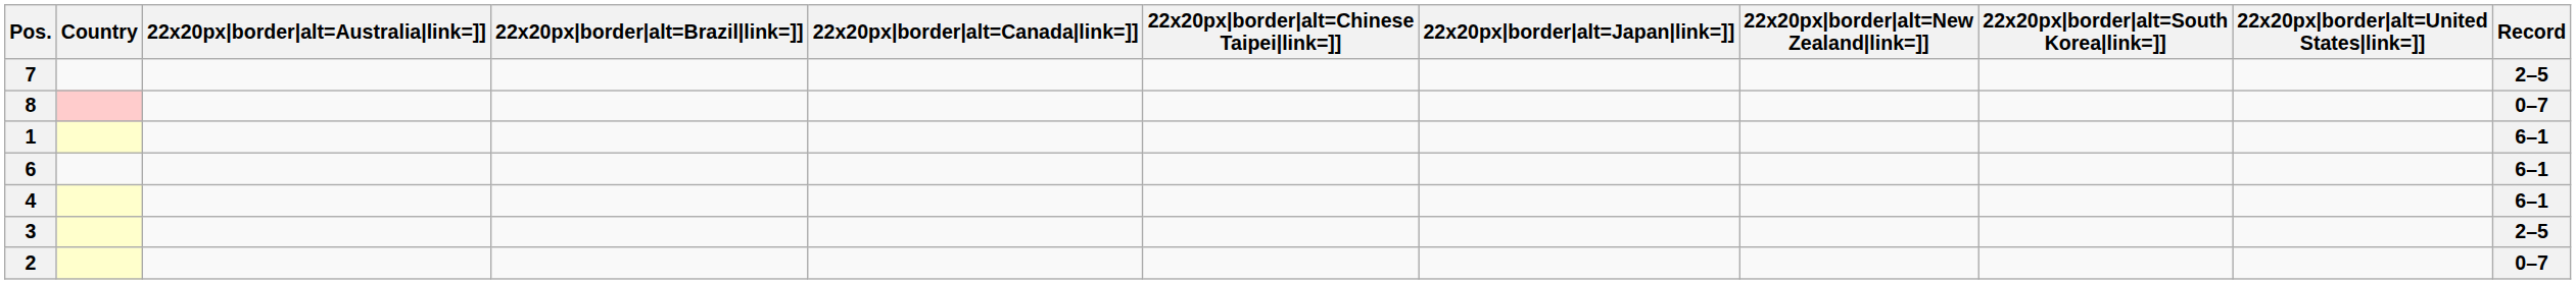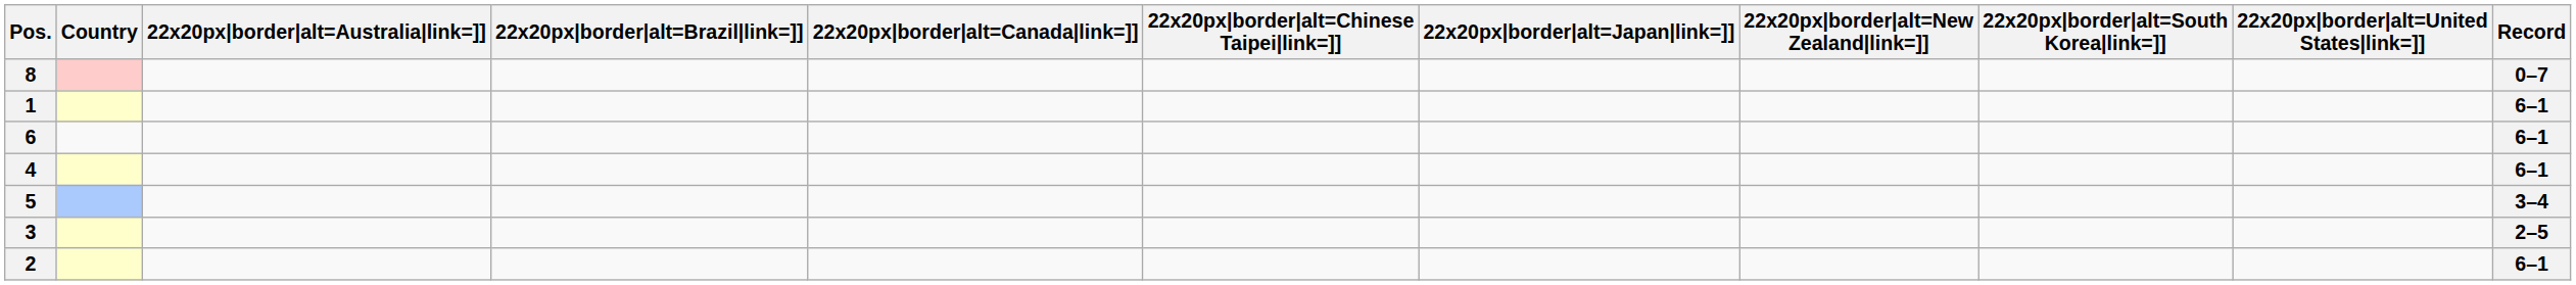 <table class="wikitable sortable nowrap" style="text-align:center; font-size:0.9em;">
 <tr>
 <th>Pos.</th>
 <th>Country</th>
 <th [[Image:>22x20px|border|alt=Australia|link=]]</th>
 <th [[Image:>22x20px|border|alt=Brazil|link=]]</th>
 <th [[Image:>22x20px|border|alt=Canada|link=]]</th>
 <th [[Image:>22x20px|border|alt=Chinese Taipei|link=]]</th>
 <th [[Image:>22x20px|border|alt=Japan|link=]]</th>
 <th [[Image:>22x20px|border|alt=New Zealand|link=]]</th>
 <th [[Image:>22x20px|border|alt=South Korea|link=]]</th>
 <th [[Image:>22x20px|border|alt=United States|link=]]</th>
 <th>Record</th>
-</tr>
-<tr>
-<th>7</th>
-<td style="text-align:left;"></td>
-<td></td>
-<td></td>
-<td></td>
-<td></td>
-<td></td>
-<td></td>
-<td></td>
-<td></td>
-<th>2–5</th>
 </tr>
 <tr>
 <th>8</th>
 <td style="text-align:left; background:#ffcccc;"></td>
 <td></td>
 <td></td>
 <td></td>
 <td></td>
 <td></td>
 <td></td>
 <td></td>
 <td></td>
 <th>0–7</th>
 </tr>
 <tr>
 <th>1</th>
 <td style="text-align:left; background:#ffffcc;"></td>
 <td></td>
 <td></td>
 <td></td>
 <td></td>
 <td></td>
 <td></td>
 <td></td>
 <td></td>
 <th>6–1</th>
 </tr>
 <tr>
 <th>6</th>
 <td style="text-align:left;"></td>
 <td></td>
 <td></td>
 <td></td>
 <td></td>
 <td></td>
 <td></td>
 <td></td>
 <td></td>
 <th>6–1</th>
 </tr>
 <tr>
 <th>4</th>
 <td style="text-align:left; background:#ffffcc;"></td>
 <td></td>
 <td></td>
 <td></td>
 <td></td>
 <td></td>
 <td></td>
 <td></td>
 <td></td>
 <th>6–1</th>
 </tr>
 <tr>
+<th>5</th>
+<td style="text-align:left; background:#aac9fc;"></td>
+<td></td>
+<td></td>
+<td></td>
+<td></td>
+<td></td>
+<td></td>
+<td></td>
+<td></td>
+<th>3–4</th>
+</tr>
+<tr>
 <th>3</th>
 <td style="text-align:left; background:#ffffcc;"></td>
 <td></td>
 <td></td>
 <td></td>
 <td></td>
 <td></td>
 <td></td>
 <td></td>
 <td></td>
 <th>2–5</th>
 </tr>
 <tr>
 <th>2</th>
 <td style="text-align:left; background:#ffffcc;"></td>
 <td></td>
 <td></td>
 <td></td>
 <td></td>
 <td></td>
 <td></td>
 <td></td>
 <td></td>
-<th>0–7</th>
+<th>6–1</th>
 </tr>
 </table>
